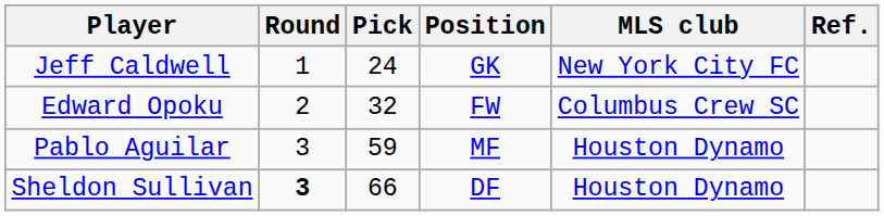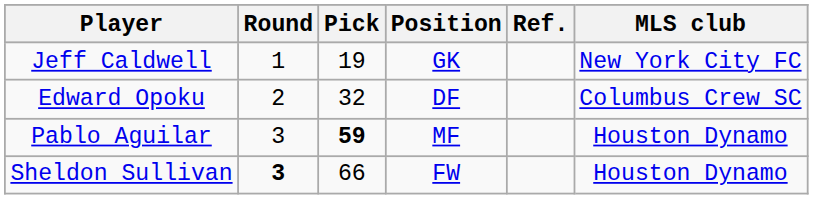 <table class="wikitable" style="text-align:center;">
 <tr style="background:#C0C0C0;">
 <th>Player</th>
 <th>Round</th>
 <th>Pick</th>
 <th>Position</th>
+<th>Ref.</th>
 <th>MLS club</th>
-<th>Ref.</th>
 </tr>
 <tr>
 <td><a href='#'>Jeff Caldwell</a></td>
 <td>1</td>
-<td>24</td>
+<td>19</td>
 <td><a href='#'>GK</a></td>
+<td></td>
 <td><a href='#'>New York City FC</a></td>
-<td></td>
 </tr>
 <tr>
 <td><a href='#'>Edward Opoku</a></td>
 <td>2</td>
 <td>32</td>
-<td><a href='#'>FW</a></td>
+<td><a href='#'>DF</a></td>
+<td></td>
 <td><a href='#'>Columbus Crew SC</a></td>
-<td></td>
 </tr>
 <tr>
 <td><a href='#'>Pablo Aguilar</a></td>
 <td>3</td>
-<td>59</td>
+<td><strong>59</strong></td>
 <td><a href='#'>MF</a></td>
+<td></td>
 <td><a href='#'>Houston Dynamo</a></td>
-<td></td>
 </tr>
 <tr>
 <td><a href='#'>Sheldon Sullivan</a></td>
 <td><strong>3</strong></td>
 <td>66</td>
-<td><a href='#'>DF</a></td>
+<td><a href='#'>FW</a></td>
+<td></td>
 <td><a href='#'>Houston Dynamo</a></td>
-<td></td>
 </tr>
 </table>
